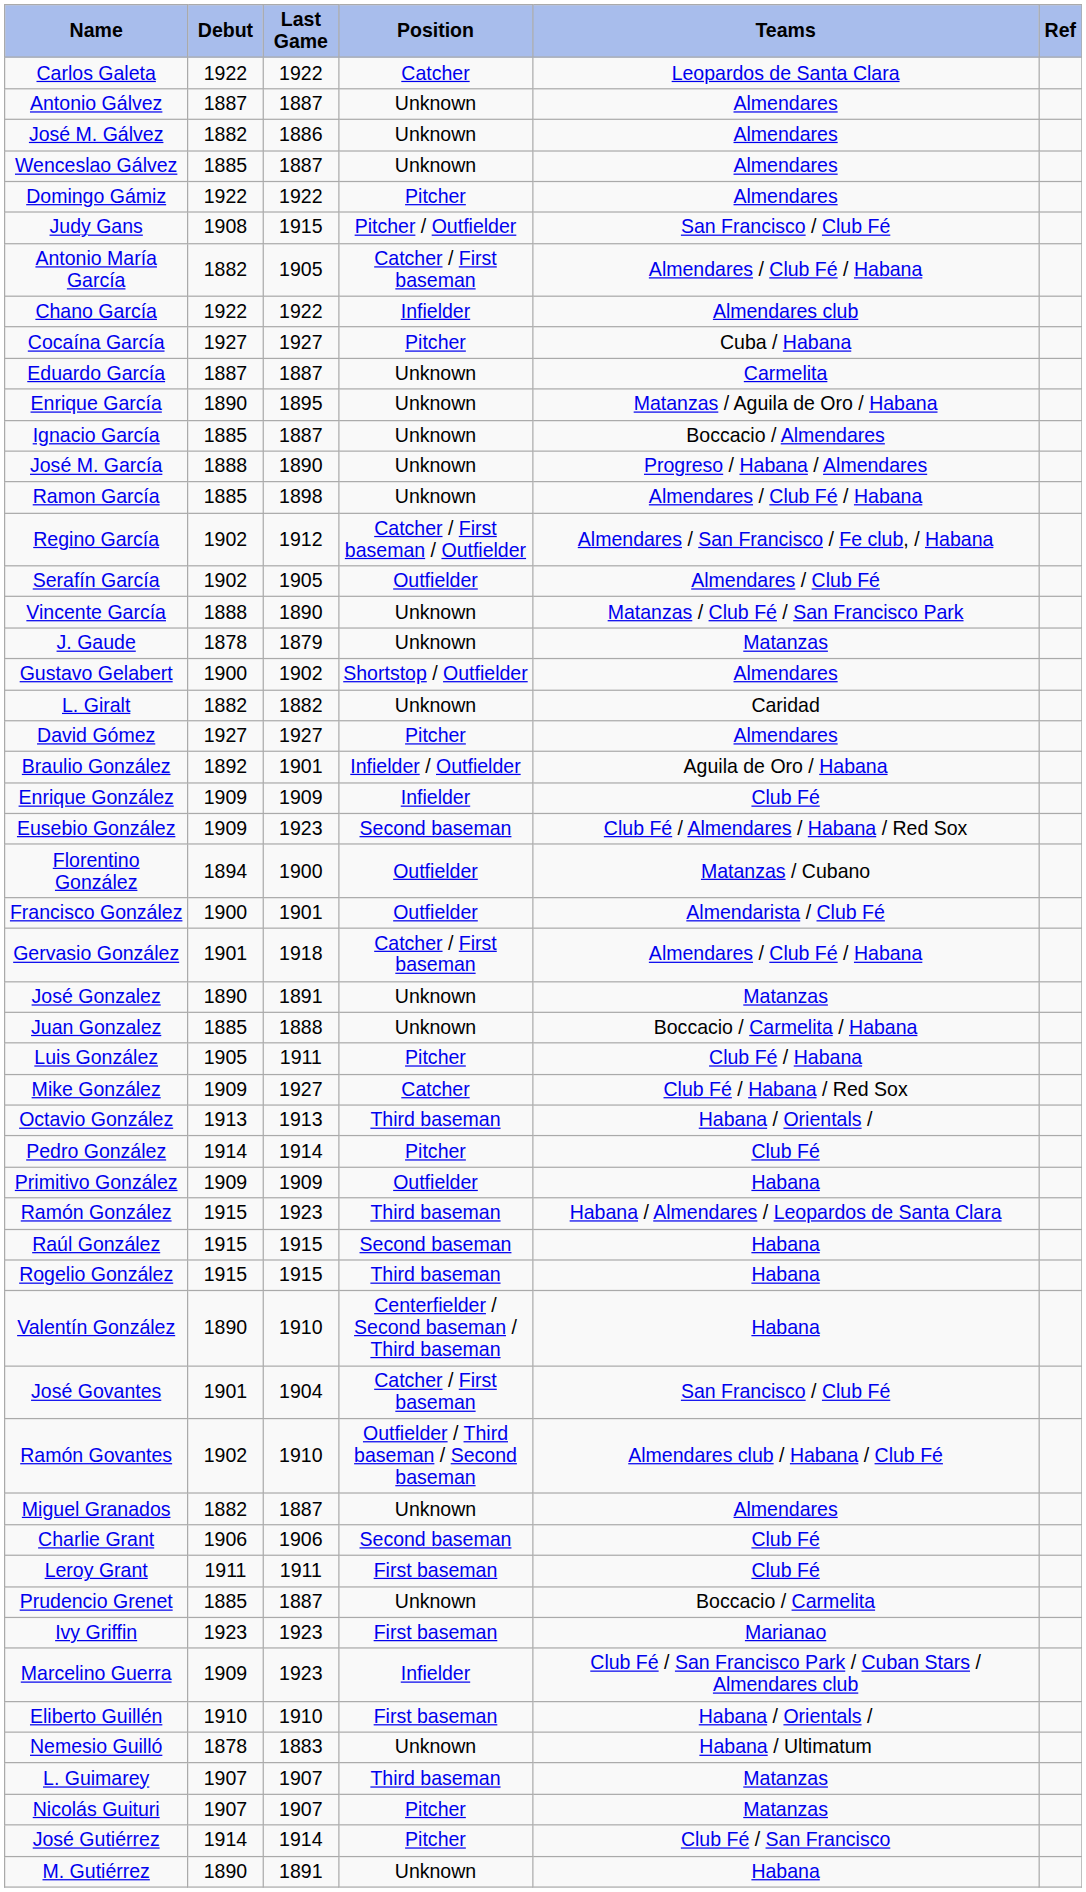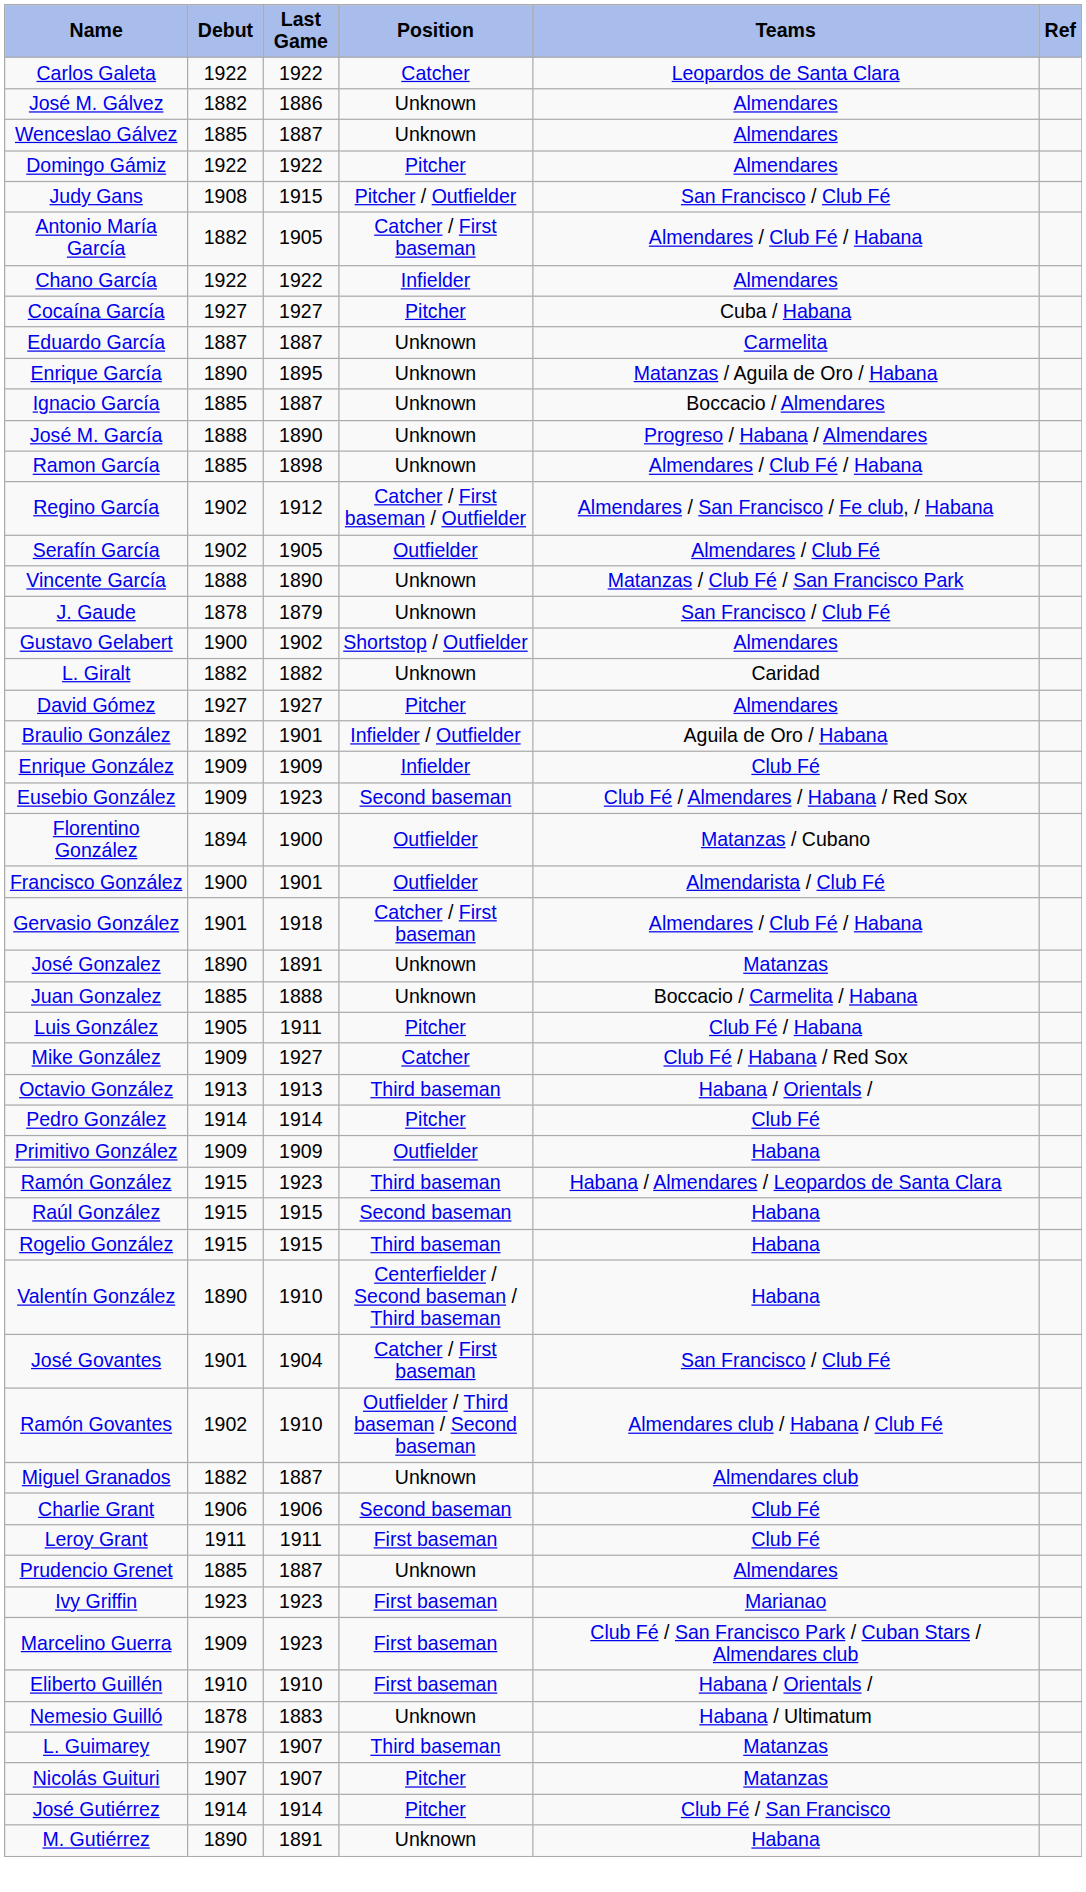 <table class="wikitable" style="width: 100%">
 <tr>
 <th style="background:#a8bdec; width:17%;">Name</th>
 <th style="width:7%; background:#a8bdec;">Debut</th>
 <th style="width:7%; background:#a8bdec;">Last Game</th>
 <th style="width:18%; background:#a8bdec;">Position</th>
 <th style="width:47%; background:#a8bdec;">Teams</th>
 <th style="width:4%; background:#a8bdec;">Ref</th>
 </tr>
 <tr align=center>
 <td><a href='#'>Carlos Galeta</a></td>
 <td>1922</td>
 <td>1922</td>
 <td><a href='#'>Catcher</a></td>
 <td><a href='#'>Leopardos de Santa Clara</a></td>
-<td></td>
-</tr>
-<tr align=center>
-<td><a href='#'>Antonio Gálvez</a></td>
-<td>1887</td>
-<td>1887</td>
-<td>Unknown</td>
-<td><a href='#'>Almendares</a></td>
 <td></td>
 </tr>
 <tr align=center>
 <td><a href='#'>José M. Gálvez</a></td>
 <td>1882</td>
 <td>1886</td>
 <td>Unknown</td>
 <td><a href='#'>Almendares</a></td>
 <td></td>
 </tr>
 <tr align=center>
 <td><a href='#'>Wenceslao Gálvez</a></td>
 <td>1885</td>
 <td>1887</td>
 <td>Unknown</td>
 <td><a href='#'>Almendares</a></td>
 <td></td>
 </tr>
 <tr align=center>
 <td><a href='#'>Domingo Gámiz</a></td>
 <td>1922</td>
 <td>1922</td>
 <td><a href='#'>Pitcher</a></td>
 <td><a href='#'>Almendares</a></td>
 <td></td>
 </tr>
 <tr align=center>
 <td><a href='#'>Judy Gans</a></td>
 <td>1908</td>
 <td>1915</td>
 <td><a href='#'>Pitcher</a> / <a href='#'>Outfielder</a></td>
 <td><a href='#'>San Francisco</a> / <a href='#'>Club Fé</a></td>
 <td></td>
 </tr>
 <tr align=center>
 <td><a href='#'>Antonio María García</a></td>
 <td>1882</td>
 <td>1905</td>
 <td><a href='#'>Catcher</a> / <a href='#'>First baseman</a></td>
 <td><a href='#'>Almendares</a> / <a href='#'>Club Fé</a> / <a href='#'>Habana</a></td>
 <td></td>
 </tr>
 <tr align=center>
 <td><a href='#'>Chano García</a></td>
 <td>1922</td>
 <td>1922</td>
 <td><a href='#'>Infielder</a></td>
-<td><a href='#'>Almendares club</a></td>
+<td><a href='#'>Almendares</a></td>
 <td></td>
 </tr>
 <tr align=center>
 <td><a href='#'>Cocaína García</a></td>
 <td>1927</td>
 <td>1927</td>
 <td><a href='#'>Pitcher</a></td>
 <td>Cuba / <a href='#'>Habana</a></td>
 <td></td>
 </tr>
 <tr align=center>
 <td><a href='#'>Eduardo García</a></td>
 <td>1887</td>
 <td>1887</td>
 <td>Unknown</td>
 <td><a href='#'>Carmelita</a></td>
 <td></td>
 </tr>
 <tr align=center>
 <td><a href='#'>Enrique García</a></td>
 <td>1890</td>
 <td>1895</td>
 <td>Unknown</td>
 <td><a href='#'>Matanzas</a> / Aguila de Oro / <a href='#'>Habana</a></td>
 <td></td>
 </tr>
 <tr align=center>
 <td><a href='#'>Ignacio García</a></td>
 <td>1885</td>
 <td>1887</td>
 <td>Unknown</td>
 <td>Boccacio  / <a href='#'>Almendares</a></td>
 <td></td>
 </tr>
 <tr align=center>
 <td><a href='#'>José M. García</a></td>
 <td>1888</td>
 <td>1890</td>
 <td>Unknown</td>
 <td><a href='#'>Progreso</a> / <a href='#'>Habana</a> / <a href='#'>Almendares</a></td>
 <td></td>
 </tr>
 <tr align=center>
 <td><a href='#'>Ramon García</a></td>
 <td>1885</td>
 <td>1898</td>
 <td>Unknown</td>
 <td><a href='#'>Almendares</a> / <a href='#'>Club Fé</a> / <a href='#'>Habana</a></td>
 <td></td>
 </tr>
 <tr align=center>
 <td><a href='#'>Regino García</a></td>
 <td>1902</td>
 <td>1912</td>
 <td><a href='#'>Catcher</a> / <a href='#'>First baseman</a> / <a href='#'>Outfielder</a></td>
 <td><a href='#'>Almendares</a> / <a href='#'>San Francisco</a> / <a href='#'>Fe club</a>, / <a href='#'>Habana</a></td>
 <td></td>
 </tr>
 <tr align=center>
 <td><a href='#'>Serafín García</a></td>
 <td>1902</td>
 <td>1905</td>
 <td><a href='#'>Outfielder</a></td>
 <td><a href='#'>Almendares</a> / <a href='#'>Club Fé</a></td>
 <td></td>
 </tr>
 <tr align=center>
 <td><a href='#'>Vincente García</a></td>
 <td>1888</td>
 <td>1890</td>
 <td>Unknown</td>
 <td><a href='#'>Matanzas</a> / <a href='#'>Club Fé</a> / <a href='#'>San Francisco Park</a></td>
 <td></td>
 </tr>
 <tr align=center>
 <td><a href='#'>J. Gaude</a></td>
 <td>1878</td>
 <td>1879</td>
 <td>Unknown</td>
-<td><a href='#'>Matanzas</a></td>
+<td><a href='#'>San Francisco</a> / <a href='#'>Club Fé</a></td>
 <td></td>
 </tr>
 <tr align=center>
 <td><a href='#'>Gustavo Gelabert</a></td>
 <td>1900</td>
 <td>1902</td>
 <td><a href='#'>Shortstop</a> / <a href='#'>Outfielder</a></td>
 <td><a href='#'>Almendares</a></td>
 <td></td>
 </tr>
 <tr align=center>
 <td><a href='#'>L. Giralt</a></td>
 <td>1882</td>
 <td>1882</td>
 <td>Unknown</td>
 <td>Caridad</td>
 <td></td>
 </tr>
 <tr align=center>
 <td><a href='#'>David Gómez</a></td>
 <td>1927</td>
 <td>1927</td>
 <td><a href='#'>Pitcher</a></td>
 <td><a href='#'>Almendares</a></td>
 <td></td>
 </tr>
 <tr align=center>
 <td><a href='#'>Braulio González</a></td>
 <td>1892</td>
 <td>1901</td>
 <td><a href='#'>Infielder</a> / <a href='#'>Outfielder</a></td>
 <td>Aguila de Oro / <a href='#'>Habana</a></td>
 <td> </td>
 </tr>
 <tr align=center>
 <td><a href='#'>Enrique González</a></td>
 <td>1909</td>
 <td>1909</td>
 <td><a href='#'>Infielder</a></td>
 <td><a href='#'>Club Fé</a></td>
 <td></td>
 </tr>
 <tr align=center>
 <td><a href='#'>Eusebio González</a></td>
 <td>1909</td>
 <td>1923</td>
 <td><a href='#'>Second baseman</a></td>
 <td><a href='#'>Club Fé</a> / <a href='#'>Almendares</a> / <a href='#'>Habana</a> / Red Sox</td>
 <td></td>
 </tr>
 <tr align=center>
 <td><a href='#'>Florentino González</a></td>
 <td>1894</td>
 <td>1900</td>
 <td><a href='#'>Outfielder</a></td>
 <td><a href='#'>Matanzas</a> / Cubano</td>
 <td> </td>
 </tr>
 <tr align=center>
 <td><a href='#'>Francisco González</a></td>
 <td>1900</td>
 <td>1901</td>
 <td><a href='#'>Outfielder</a></td>
 <td><a href='#'>Almendarista</a> / <a href='#'>Club Fé</a></td>
 <td></td>
 </tr>
 <tr align=center>
 <td><a href='#'>Gervasio González</a></td>
 <td>1901</td>
 <td>1918</td>
 <td><a href='#'>Catcher</a> / <a href='#'>First baseman</a></td>
 <td><a href='#'>Almendares</a> / <a href='#'>Club Fé</a> / <a href='#'>Habana</a></td>
 <td></td>
 </tr>
 <tr align=center>
 <td><a href='#'>José Gonzalez</a></td>
 <td>1890</td>
 <td>1891</td>
 <td>Unknown</td>
 <td><a href='#'>Matanzas</a></td>
 <td></td>
 </tr>
 <tr align=center>
 <td><a href='#'>Juan Gonzalez</a></td>
 <td>1885</td>
 <td>1888</td>
 <td>Unknown</td>
 <td>Boccacio / <a href='#'>Carmelita</a> / <a href='#'>Habana</a></td>
 <td></td>
 </tr>
 <tr align=center>
 <td><a href='#'>Luis González</a></td>
 <td>1905</td>
 <td>1911</td>
 <td><a href='#'>Pitcher</a></td>
 <td><a href='#'>Club Fé</a> / <a href='#'>Habana</a></td>
 <td></td>
 </tr>
 <tr align=center>
 <td><a href='#'>Mike González</a></td>
 <td>1909</td>
 <td>1927</td>
 <td><a href='#'>Catcher</a></td>
 <td><a href='#'>Club Fé</a> / <a href='#'>Habana</a> / Red Sox</td>
 <td></td>
 </tr>
 <tr align=center>
 <td><a href='#'>Octavio González</a></td>
 <td>1913</td>
 <td>1913</td>
 <td><a href='#'>Third baseman</a></td>
 <td><a href='#'>Habana</a> / <a href='#'>Orientals</a> /</td>
 <td></td>
 </tr>
 <tr align=center>
 <td><a href='#'>Pedro González</a></td>
 <td>1914</td>
 <td>1914</td>
 <td><a href='#'>Pitcher</a></td>
 <td><a href='#'>Club Fé</a></td>
 <td></td>
 </tr>
 <tr align=center>
 <td><a href='#'>Primitivo González</a></td>
 <td>1909</td>
 <td>1909</td>
 <td><a href='#'>Outfielder</a></td>
 <td><a href='#'>Habana</a></td>
 <td></td>
 </tr>
 <tr align=center>
 <td><a href='#'>Ramón González</a></td>
 <td>1915</td>
 <td>1923</td>
 <td><a href='#'>Third baseman</a></td>
 <td><a href='#'>Habana</a> / <a href='#'>Almendares</a> / <a href='#'>Leopardos de Santa Clara</a></td>
 <td></td>
 </tr>
 <tr align=center>
 <td><a href='#'>Raúl González</a></td>
 <td>1915</td>
 <td>1915</td>
 <td><a href='#'>Second baseman</a></td>
 <td><a href='#'>Habana</a></td>
 <td></td>
 </tr>
 <tr align=center>
 <td><a href='#'>Rogelio González</a></td>
 <td>1915</td>
 <td>1915</td>
 <td><a href='#'>Third baseman</a></td>
 <td><a href='#'>Habana</a></td>
 <td></td>
 </tr>
 <tr align=center>
 <td><a href='#'>Valentín González</a></td>
 <td>1890</td>
 <td>1910</td>
 <td><a href='#'>Centerfielder</a> / <a href='#'>Second baseman</a> / <a href='#'>Third baseman</a></td>
 <td><a href='#'>Habana</a></td>
 <td> </td>
 </tr>
 <tr align=center>
 <td><a href='#'>José Govantes</a></td>
 <td>1901</td>
 <td>1904</td>
 <td><a href='#'>Catcher</a> / <a href='#'>First baseman</a></td>
 <td><a href='#'>San Francisco</a> / <a href='#'>Club Fé</a></td>
 <td></td>
 </tr>
 <tr align=center>
 <td><a href='#'>Ramón Govantes</a></td>
 <td>1902</td>
 <td>1910</td>
 <td><a href='#'>Outfielder</a> / <a href='#'>Third baseman</a> / <a href='#'>Second baseman</a></td>
 <td><a href='#'>Almendares club</a> / <a href='#'>Habana</a> / <a href='#'>Club Fé</a></td>
 <td></td>
 </tr>
 <tr align=center>
 <td><a href='#'>Miguel Granados</a></td>
 <td>1882</td>
 <td>1887</td>
 <td>Unknown</td>
-<td><a href='#'>Almendares</a></td>
+<td><a href='#'>Almendares club</a></td>
 <td></td>
 </tr>
 <tr align=center>
 <td><a href='#'>Charlie Grant</a></td>
 <td>1906</td>
 <td>1906</td>
 <td><a href='#'>Second baseman</a></td>
 <td><a href='#'>Club Fé</a></td>
 <td></td>
 </tr>
 <tr align=center>
 <td><a href='#'>Leroy Grant</a></td>
 <td>1911</td>
 <td>1911</td>
 <td><a href='#'>First baseman</a></td>
 <td><a href='#'>Club Fé</a></td>
 <td></td>
 </tr>
 <tr align=center>
 <td><a href='#'>Prudencio Grenet</a></td>
 <td>1885</td>
 <td>1887</td>
 <td>Unknown</td>
-<td>Boccacio  / <a href='#'>Carmelita</a></td>
+<td><a href='#'>Almendares</a></td>
 <td></td>
 </tr>
 <tr align=center>
 <td><a href='#'>Ivy Griffin</a></td>
 <td>1923</td>
 <td>1923</td>
 <td><a href='#'>First baseman</a></td>
 <td><a href='#'>Marianao</a></td>
 <td></td>
 </tr>
 <tr align=center>
 <td><a href='#'>Marcelino Guerra</a></td>
 <td>1909</td>
 <td>1923</td>
-<td><a href='#'>Infielder</a></td>
+<td><a href='#'>First baseman</a></td>
 <td><a href='#'>Club Fé</a> / <a href='#'>San Francisco Park</a> / <a href='#'>Cuban Stars</a> / <a href='#'>Almendares club</a></td>
 <td></td>
 </tr>
 <tr align=center>
 <td><a href='#'>Eliberto Guillén</a></td>
 <td>1910</td>
 <td>1910</td>
 <td><a href='#'>First baseman</a></td>
 <td><a href='#'>Habana</a> / <a href='#'>Orientals</a> /</td>
 <td></td>
 </tr>
 <tr align=center>
 <td><a href='#'>Nemesio Guilló</a></td>
 <td>1878</td>
 <td>1883</td>
 <td>Unknown</td>
 <td><a href='#'>Habana</a> / Ultimatum</td>
 <td></td>
 </tr>
 <tr align=center>
 <td><a href='#'>L. Guimarey</a></td>
 <td>1907</td>
 <td>1907</td>
 <td><a href='#'>Third baseman</a></td>
 <td><a href='#'>Matanzas</a></td>
 <td></td>
 </tr>
 <tr align=center>
 <td><a href='#'>Nicolás Guituri</a></td>
 <td>1907</td>
 <td>1907</td>
 <td><a href='#'>Pitcher</a></td>
 <td><a href='#'>Matanzas</a></td>
 <td></td>
 </tr>
 <tr align=center>
 <td><a href='#'>José Gutiérrez</a></td>
 <td>1914</td>
 <td>1914</td>
 <td><a href='#'>Pitcher</a></td>
 <td><a href='#'>Club Fé</a> / <a href='#'>San Francisco</a></td>
 <td></td>
 </tr>
 <tr align=center>
 <td><a href='#'>M. Gutiérrez</a></td>
 <td>1890</td>
 <td>1891</td>
 <td>Unknown</td>
 <td><a href='#'>Habana</a></td>
 <td></td>
 </tr>
 </table>
